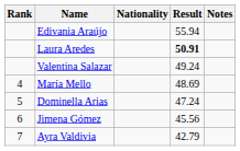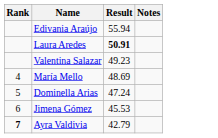 <table class="wikitable sortable" style="text-align:center;font-size:95%">
 <tr>
 <th>Rank</th>
 <th>Name</th>
-<th>Nationality</th>
 <th>Result</th>
 <th>Notes</th>
 </tr>
 <tr>
 <td></td>
 <td align=left><a href='#'>Edivania Araújo</a></td>
-<td align=left></td>
 <td>55.94</td>
 <td></td>
 </tr>
 <tr>
 <td></td>
 <td align=left><a href='#'>Laura Aredes</a></td>
-<td align=left></td>
 <td><strong>50.91</strong></td>
 <td></td>
 </tr>
 <tr>
 <td></td>
 <td align=left><a href='#'>Valentina Salazar</a></td>
-<td align=left></td>
-<td>49.24</td>
+<td>49.23</td>
 <td></td>
 </tr>
 <tr>
 <td>4</td>
 <td align=left><a href='#'>María Mello</a></td>
-<td align=left></td>
 <td>48.69</td>
 <td></td>
 </tr>
 <tr>
 <td>5</td>
 <td align=left><a href='#'>Dominella Arias</a></td>
-<td align=left></td>
 <td>47.24</td>
 <td></td>
 </tr>
 <tr>
 <td>6</td>
 <td align=left><a href='#'>Jimena Gómez</a></td>
-<td align=left></td>
-<td>45.56</td>
+<td>45.53</td>
 <td></td>
 </tr>
 <tr>
-<td>7</td>
+<td><strong>7</strong></td>
 <td align=left><a href='#'>Ayra Valdivia</a></td>
-<td align=left></td>
 <td>42.79</td>
 <td></td>
 </tr>
 </table>
